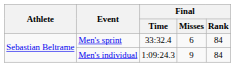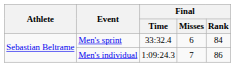 <table class="wikitable" style="font-size:90%">
 <tr>
 <th rowspan="2">Athlete</th>
 <th rowspan="2">Event</th>
 <th colspan="3">Final</th>
 </tr>
 <tr>
 <th>Time</th>
 <th>Misses</th>
 <th>Rank</th>
 </tr>
 <tr>
 <td rowspan=2><a href='#'>Sebastian Beltrame</a></td>
 <td><a href='#'>Men's sprint</a></td>
 <td align="center">33:32.4</td>
 <td align="center">6</td>
 <td align="center">84</td>
 </tr>
 <tr>
 <td><a href='#'>Men's individual</a></td>
 <td align="center">1:09:24.3</td>
-<td align="center">9</td>
-<td align="center">84</td>
+<td align="center">7</td>
+<td align="center">86</td>
 </tr>
 </table>
